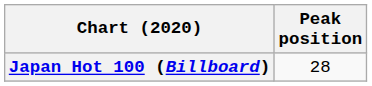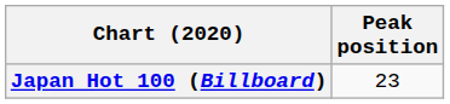 <table class="wikitable plainrowheaders" style="text-align:center">
 <tr>
 <th scope="col">Chart (2020)</th>
 <th scope="col">Peak<br>position</th>
 </tr>
 <tr>
 <th scope="row"><a href='#'>Japan Hot 100</a> (<em><a href='#'>Billboard</a></em>)</th>
-<td>28</td>
+<td>23</td>
 </tr>
 </table>
